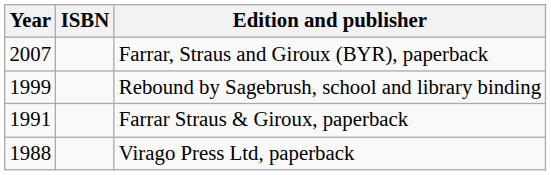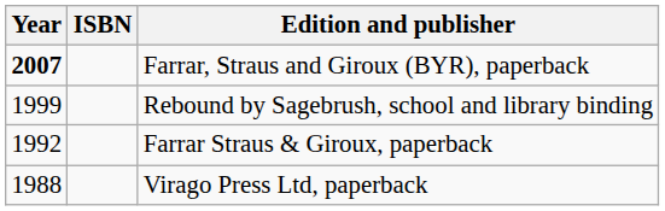 <table class="wikitable">
 <tr>
 <th>Year</th>
 <th>ISBN</th>
 <th>Edition and publisher</th>
 </tr>
 <tr>
-<td>2007</td>
+<td><strong>2007</strong></td>
 <td></td>
 <td>Farrar, Straus and Giroux (BYR), paperback</td>
 </tr>
 <tr>
 <td>1999</td>
 <td></td>
 <td>Rebound by Sagebrush, school and library binding</td>
 </tr>
 <tr>
-<td>1991</td>
+<td>1992</td>
 <td></td>
 <td>Farrar Straus & Giroux, paperback</td>
 </tr>
 <tr>
 <td>1988</td>
 <td></td>
 <td>Virago Press Ltd, paperback</td>
 </tr>
 </table>
